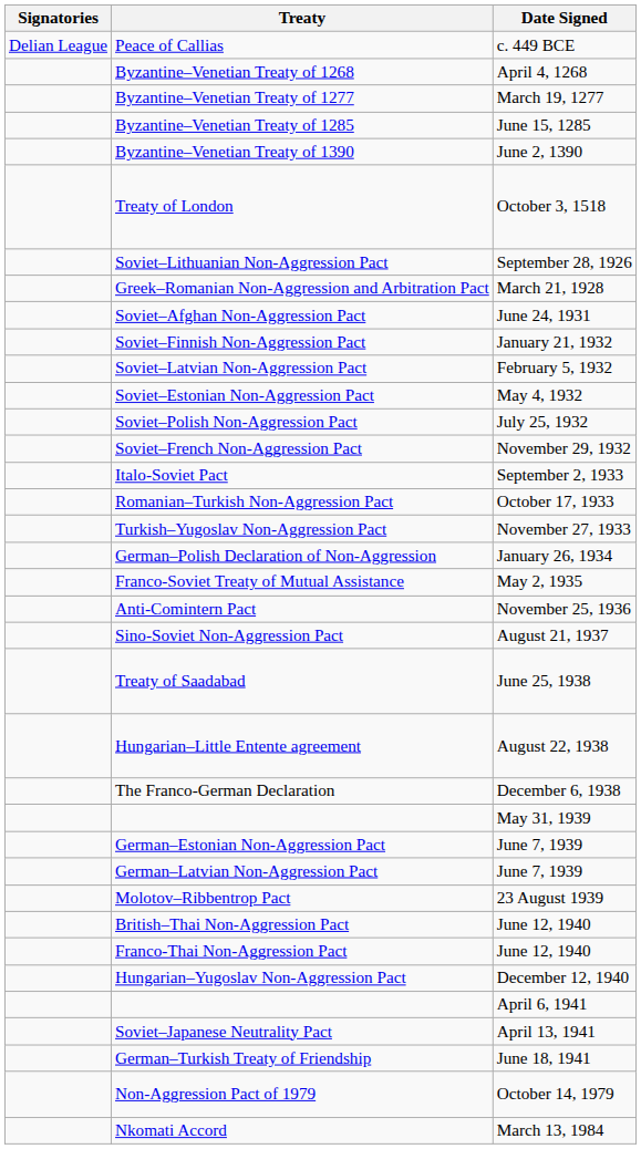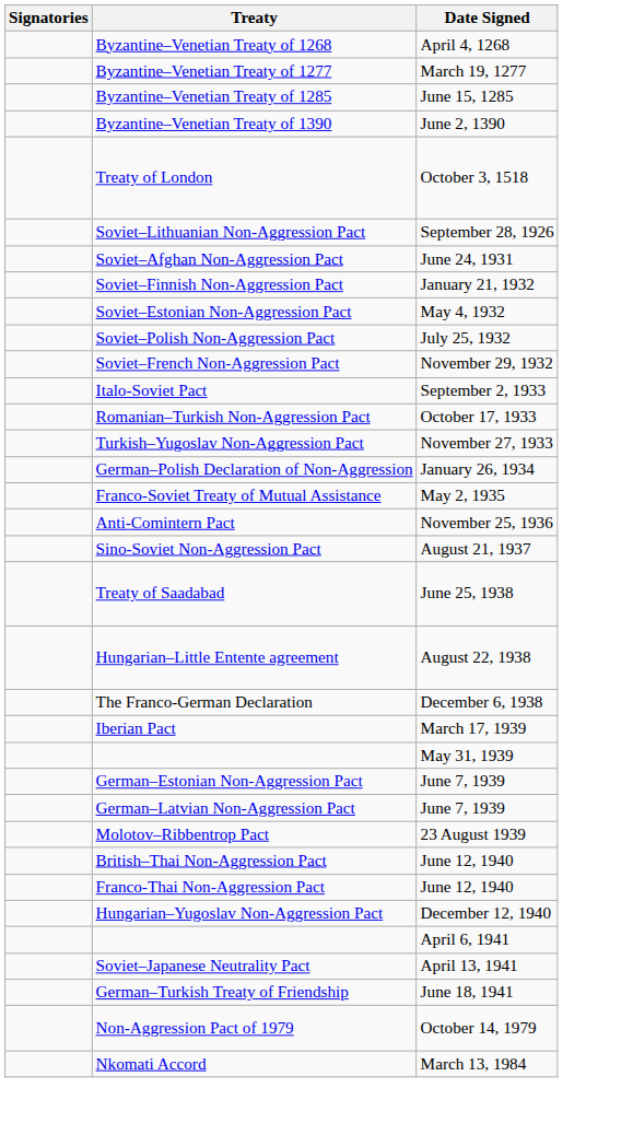 <table class="wikitable">
 <tr>
 <th>Signatories</th>
 <th>Treaty</th>
 <th>Date Signed</th>
-</tr>
-<tr>
-<td><a href='#'>Delian League</a><br></td>
-<td><a href='#'>Peace of Callias</a></td>
-<td>c. 449 BCE</td>
 </tr>
 <tr>
 <td> <br></td>
 <td><a href='#'>Byzantine–Venetian Treaty of 1268</a></td>
 <td>April 4, 1268</td>
 </tr>
 <tr>
 <td> <br></td>
 <td><a href='#'>Byzantine–Venetian Treaty of 1277</a></td>
 <td>March 19, 1277</td>
 </tr>
 <tr>
 <td> <br></td>
 <td><a href='#'>Byzantine–Venetian Treaty of 1285</a></td>
 <td>June 15, 1285</td>
 </tr>
 <tr>
 <td> <br></td>
 <td><a href='#'>Byzantine–Venetian Treaty of 1390</a></td>
 <td>June 2, 1390</td>
 </tr>
 <tr>
 <td> <br> <br> <br> <br></td>
 <td><a href='#'>Treaty of London</a></td>
 <td>October 3, 1518</td>
 </tr>
 <tr>
 <td> <br></td>
 <td><a href='#'>Soviet–Lithuanian Non-Aggression Pact</a></td>
 <td>September 28, 1926</td>
 </tr>
 <tr>
 <td> <br></td>
-<td><a href='#'>Greek–Romanian Non-Aggression and Arbitration Pact</a></td>
-<td>March 21, 1928</td>
-</tr>
-<tr>
-<td> <br></td>
 <td><a href='#'>Soviet–Afghan Non-Aggression Pact</a></td>
 <td>June 24, 1931</td>
 </tr>
 <tr>
 <td> <br></td>
 <td><a href='#'>Soviet–Finnish Non-Aggression Pact</a></td>
 <td>January 21, 1932</td>
-</tr>
-<tr>
-<td> <br></td>
-<td><a href='#'>Soviet–Latvian Non-Aggression Pact</a></td>
-<td>February 5, 1932</td>
 </tr>
 <tr>
 <td> <br></td>
 <td><a href='#'>Soviet–Estonian Non-Aggression Pact</a></td>
 <td>May 4, 1932</td>
 </tr>
 <tr>
 <td> <br></td>
 <td><a href='#'>Soviet–Polish Non-Aggression Pact</a></td>
 <td>July 25, 1932</td>
 </tr>
 <tr>
 <td> <br></td>
 <td><a href='#'>Soviet–French Non-Aggression Pact</a></td>
 <td>November 29, 1932</td>
 </tr>
 <tr>
 <td> <br></td>
 <td><a href='#'>Italo-Soviet Pact</a></td>
 <td>September 2, 1933</td>
 </tr>
 <tr>
 <td> <br></td>
 <td><a href='#'>Romanian–Turkish Non-Aggression Pact</a></td>
 <td>October 17, 1933</td>
 </tr>
 <tr>
 <td><br></td>
 <td><a href='#'>Turkish–Yugoslav Non-Aggression Pact</a></td>
 <td>November 27, 1933</td>
 </tr>
 <tr>
 <td> <br></td>
 <td><a href='#'>German–Polish Declaration of Non-Aggression</a></td>
 <td>January 26, 1934</td>
 </tr>
 <tr>
 <td> <br></td>
 <td><a href='#'>Franco-Soviet Treaty of Mutual Assistance</a></td>
 <td>May 2, 1935</td>
 </tr>
 <tr>
 <td> <br></td>
 <td><a href='#'>Anti-Comintern Pact</a></td>
 <td>November 25, 1936</td>
 </tr>
 <tr>
 <td> <br></td>
 <td><a href='#'>Sino-Soviet Non-Aggression Pact</a></td>
 <td>August 21, 1937</td>
 </tr>
 <tr>
 <td> <br>  <br> <br></td>
 <td><a href='#'>Treaty of Saadabad</a></td>
 <td>June 25, 1938</td>
 </tr>
 <tr>
 <td> <br> <br> <br></td>
 <td><a href='#'>Hungarian–Little Entente agreement</a></td>
 <td>August 22, 1938</td>
 </tr>
 <tr>
 <td> <br></td>
 <td>The Franco-German Declaration</td>
 <td>December 6, 1938</td>
 </tr>
 <tr>
 <td> <br></td>
+<td><a href='#'>Iberian Pact</a></td>
+<td>March 17, 1939</td>
+</tr>
+<tr>
+<td> <br></td>
 <td></td>
 <td>May 31, 1939</td>
 </tr>
 <tr>
 <td><br></td>
 <td><a href='#'>German–Estonian Non-Aggression Pact</a></td>
 <td>June 7, 1939</td>
 </tr>
 <tr>
 <td> <br></td>
 <td><a href='#'>German–Latvian Non-Aggression Pact</a></td>
 <td>June 7, 1939</td>
 </tr>
 <tr>
 <td> <br></td>
 <td><a href='#'>Molotov–Ribbentrop Pact</a></td>
 <td>23 August 1939</td>
 </tr>
 <tr>
 <td> <br></td>
 <td><a href='#'>British–Thai Non-Aggression Pact</a></td>
 <td>June 12, 1940</td>
 </tr>
 <tr>
 <td> <br></td>
 <td><a href='#'>Franco-Thai Non-Aggression Pact</a></td>
 <td>June 12, 1940</td>
 </tr>
 <tr>
 <td> <br></td>
 <td><a href='#'>Hungarian–Yugoslav Non-Aggression Pact</a></td>
 <td>December 12, 1940</td>
 </tr>
 <tr>
 <td><br></td>
 <td></td>
 <td>April 6, 1941</td>
 </tr>
 <tr>
 <td> <br> </td>
 <td><a href='#'>Soviet–Japanese Neutrality Pact</a></td>
 <td>April 13, 1941</td>
 </tr>
 <tr>
 <td> <br></td>
 <td><a href='#'>German–Turkish Treaty of Friendship</a></td>
 <td>June 18, 1941</td>
 </tr>
 <tr>
 <td> <br> <br></td>
 <td><a href='#'>Non-Aggression Pact of 1979</a></td>
 <td>October 14, 1979</td>
 </tr>
 <tr>
 <td> <br></td>
 <td><a href='#'>Nkomati Accord</a></td>
 <td>March 13, 1984</td>
 </tr>
 </table>
